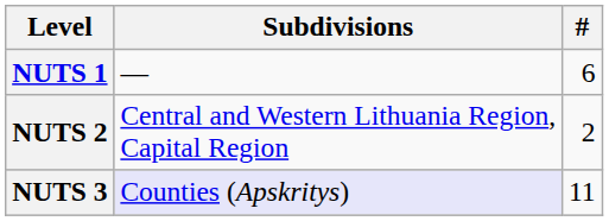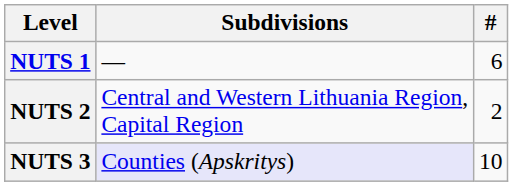 <table class="wikitable">
 <tr>
 <th>Level</th>
 <th>Subdivisions</th>
 <th>#</th>
 </tr>
 <tr>
 <th><a href='#'>NUTS 1</a></th>
 <td>—</td>
 <td align="right">6</td>
 </tr>
 <tr>
 <th>NUTS 2</th>
 <td><a href='#'>Central and Western Lithuania Region</a>,<br> <a href='#'>Capital Region</a></td>
 <td align="right">2</td>
 </tr>
 <tr>
 <th>NUTS 3</th>
 <td style="background: lavender;"><a href='#'>Counties</a> (<em>Apskritys</em>)</td>
-<td align="right">11</td>
+<td align="right">10</td>
 </tr>
 </table>
